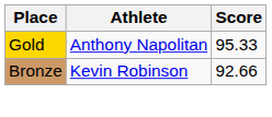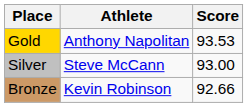 <table class="wikitable">
 <tr>
 <th>Place</th>
 <th>Athlete</th>
 <th>Score</th>
 </tr>
 <tr>
 <td style="background:gold;">Gold</td>
 <td><a href='#'>Anthony Napolitan</a></td>
-<td>95.33</td>
+<td>93.53</td>
+</tr>
+<tr>
+<td style="background:silver;">Silver</td>
+<td><a href='#'>Steve McCann</a></td>
+<td>93.00</td>
 </tr>
 <tr>
 <td style="background:#CC9966;">Bronze</td>
 <td><a href='#'>Kevin Robinson</a></td>
 <td>92.66</td>
 </tr>
 </table>
